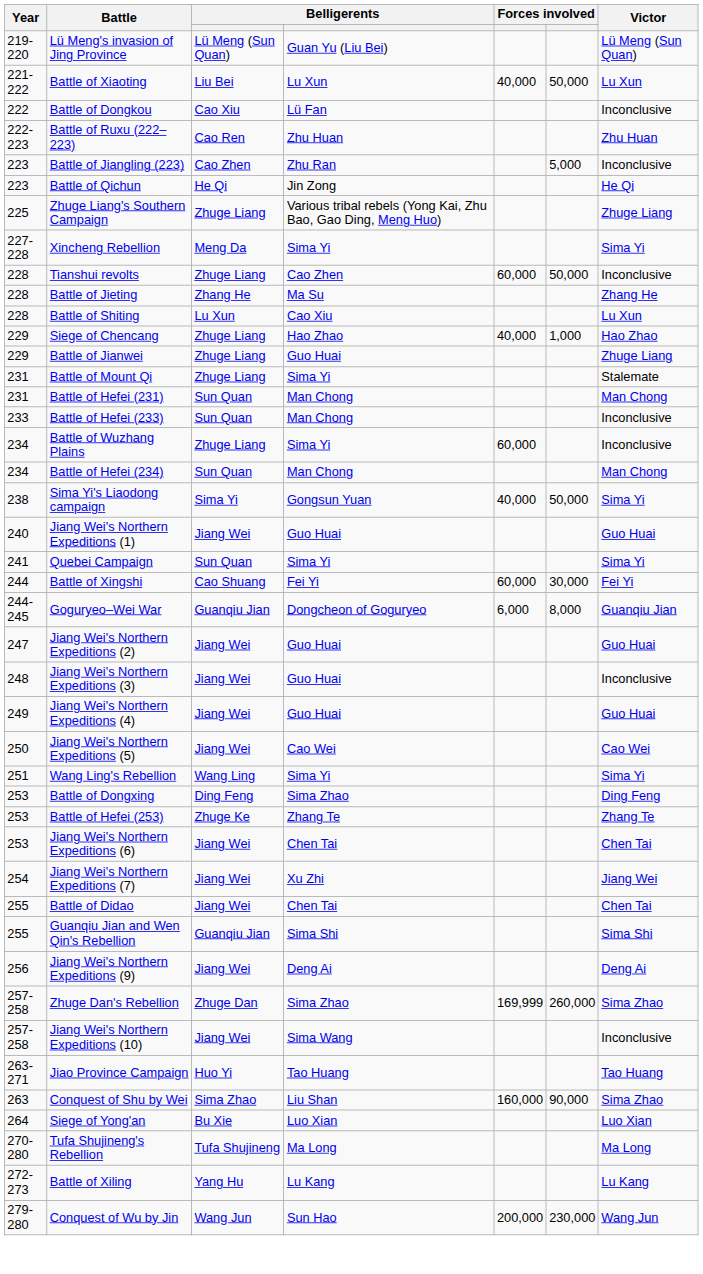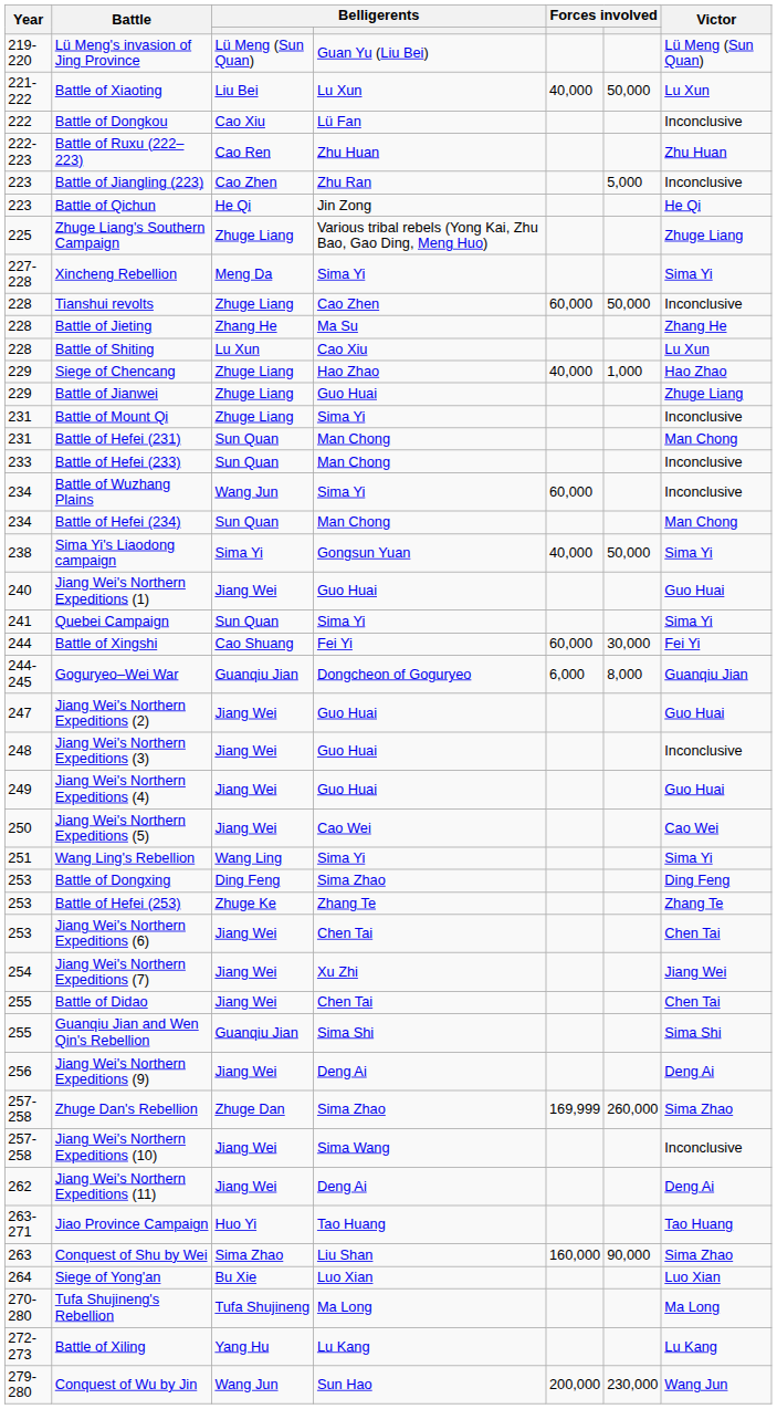 <table class="sortable wikitable">
 <tr>
 <th rowspan=2><strong>Year</strong></th>
 <th rowspan=2 class="unsortable"><strong>Battle</strong></th>
 <th colspan=2><strong>Belligerents</strong></th>
 <th colspan=2><strong>Forces involved</strong></th>
 <th rowspan=2 class="unsortable"><strong>Victor</strong></th>
 </tr>
 <tr>
 <th></th>
 <th></th>
 <th></th>
 <th></th>
 </tr>
 <tr>
 <td>219-220</td>
 <td><a href='#'>Lü Meng's invasion of Jing Province</a></td>
 <td><a href='#'>Lü Meng</a> (<a href='#'>Sun Quan</a>)</td>
 <td><a href='#'>Guan Yu</a> (<a href='#'>Liu Bei</a>)</td>
 <td></td>
 <td></td>
 <td><a href='#'>Lü Meng</a> (<a href='#'>Sun Quan</a>)</td>
 </tr>
 <tr>
 <td>221-222</td>
 <td><a href='#'>Battle of Xiaoting</a></td>
 <td><a href='#'>Liu Bei</a></td>
 <td><a href='#'>Lu Xun</a></td>
 <td>40,000</td>
 <td>50,000</td>
 <td><a href='#'>Lu Xun</a></td>
 </tr>
 <tr>
 <td>222</td>
 <td><a href='#'>Battle of Dongkou</a></td>
 <td><a href='#'>Cao Xiu</a></td>
 <td><a href='#'>Lü Fan</a></td>
 <td></td>
 <td></td>
 <td>Inconclusive</td>
 </tr>
 <tr>
 <td>222-223</td>
 <td><a href='#'>Battle of Ruxu (222–223)</a></td>
 <td><a href='#'>Cao Ren</a></td>
 <td><a href='#'>Zhu Huan</a></td>
 <td></td>
 <td></td>
 <td><a href='#'>Zhu Huan</a></td>
 </tr>
 <tr>
 <td>223</td>
 <td><a href='#'>Battle of Jiangling (223)</a></td>
 <td><a href='#'>Cao Zhen</a></td>
 <td><a href='#'>Zhu Ran</a></td>
 <td></td>
 <td>5,000</td>
 <td>Inconclusive</td>
 </tr>
 <tr>
 <td>223</td>
 <td><a href='#'>Battle of Qichun</a></td>
 <td><a href='#'>He Qi</a></td>
 <td>Jin Zong</td>
 <td></td>
 <td></td>
 <td><a href='#'>He Qi</a></td>
 </tr>
 <tr>
 <td>225</td>
 <td><a href='#'>Zhuge Liang's Southern Campaign</a></td>
 <td><a href='#'>Zhuge Liang</a></td>
 <td>Various tribal rebels (Yong Kai, Zhu Bao, Gao Ding, <a href='#'>Meng Huo</a>)</td>
 <td></td>
 <td></td>
 <td><a href='#'>Zhuge Liang</a></td>
 </tr>
 <tr>
 <td>227-228</td>
 <td><a href='#'>Xincheng Rebellion</a></td>
 <td><a href='#'>Meng Da</a></td>
 <td><a href='#'>Sima Yi</a></td>
 <td></td>
 <td></td>
 <td><a href='#'>Sima Yi</a></td>
 </tr>
 <tr>
 <td>228</td>
 <td><a href='#'>Tianshui revolts</a></td>
 <td><a href='#'>Zhuge Liang</a></td>
 <td><a href='#'>Cao Zhen</a></td>
 <td>60,000</td>
 <td>50,000</td>
 <td>Inconclusive</td>
 </tr>
 <tr>
 <td>228</td>
 <td><a href='#'>Battle of Jieting</a></td>
 <td><a href='#'>Zhang He</a></td>
 <td><a href='#'>Ma Su</a></td>
 <td></td>
 <td></td>
 <td><a href='#'>Zhang He</a></td>
 </tr>
 <tr>
 <td>228</td>
 <td><a href='#'>Battle of Shiting</a></td>
 <td><a href='#'>Lu Xun</a></td>
 <td><a href='#'>Cao Xiu</a></td>
 <td></td>
 <td></td>
 <td><a href='#'>Lu Xun</a></td>
 </tr>
 <tr>
 <td>229</td>
 <td><a href='#'>Siege of Chencang</a></td>
 <td><a href='#'>Zhuge Liang</a></td>
 <td><a href='#'>Hao Zhao</a></td>
 <td>40,000</td>
 <td>1,000</td>
 <td><a href='#'>Hao Zhao</a></td>
 </tr>
 <tr>
 <td>229</td>
 <td><a href='#'>Battle of Jianwei</a></td>
 <td><a href='#'>Zhuge Liang</a></td>
 <td><a href='#'>Guo Huai</a></td>
 <td></td>
 <td></td>
 <td><a href='#'>Zhuge Liang</a></td>
 </tr>
 <tr>
 <td>231</td>
 <td><a href='#'>Battle of Mount Qi</a></td>
 <td><a href='#'>Zhuge Liang</a></td>
 <td><a href='#'>Sima Yi</a></td>
 <td></td>
 <td></td>
-<td>Stalemate</td>
+<td>Inconclusive</td>
 </tr>
 <tr>
 <td>231</td>
 <td><a href='#'>Battle of Hefei (231)</a></td>
 <td><a href='#'>Sun Quan</a></td>
 <td><a href='#'>Man Chong</a></td>
 <td></td>
 <td></td>
 <td><a href='#'>Man Chong</a></td>
 </tr>
 <tr>
 <td>233</td>
 <td><a href='#'>Battle of Hefei (233)</a></td>
 <td><a href='#'>Sun Quan</a></td>
 <td><a href='#'>Man Chong</a></td>
 <td></td>
 <td></td>
 <td>Inconclusive</td>
 </tr>
 <tr>
 <td>234</td>
 <td><a href='#'>Battle of Wuzhang Plains</a></td>
-<td><a href='#'>Zhuge Liang</a></td>
+<td><a href='#'>Wang Jun</a></td>
 <td><a href='#'>Sima Yi</a></td>
 <td>60,000</td>
 <td></td>
 <td>Inconclusive</td>
 </tr>
 <tr>
 <td>234</td>
 <td><a href='#'>Battle of Hefei (234)</a></td>
 <td><a href='#'>Sun Quan</a></td>
 <td><a href='#'>Man Chong</a></td>
 <td></td>
 <td></td>
 <td><a href='#'>Man Chong</a></td>
 </tr>
 <tr>
 <td>238</td>
 <td><a href='#'>Sima Yi's Liaodong campaign</a></td>
 <td><a href='#'>Sima Yi</a></td>
 <td><a href='#'>Gongsun Yuan</a></td>
 <td>40,000</td>
 <td>50,000</td>
 <td><a href='#'>Sima Yi</a></td>
 </tr>
 <tr>
 <td>240</td>
 <td><a href='#'>Jiang Wei's Northern Expeditions</a> (1)</td>
 <td><a href='#'>Jiang Wei</a></td>
 <td><a href='#'>Guo Huai</a></td>
 <td></td>
 <td></td>
 <td><a href='#'>Guo Huai</a></td>
 </tr>
 <tr>
 <td>241</td>
 <td><a href='#'>Quebei Campaign</a></td>
 <td><a href='#'>Sun Quan</a></td>
 <td><a href='#'>Sima Yi</a></td>
 <td></td>
 <td></td>
 <td><a href='#'>Sima Yi</a></td>
 </tr>
 <tr>
 <td>244</td>
 <td><a href='#'>Battle of Xingshi</a></td>
 <td><a href='#'>Cao Shuang</a></td>
 <td><a href='#'>Fei Yi</a></td>
 <td>60,000</td>
 <td>30,000</td>
 <td><a href='#'>Fei Yi</a></td>
 </tr>
 <tr>
 <td>244-245</td>
 <td><a href='#'>Goguryeo–Wei War</a></td>
 <td><a href='#'>Guanqiu Jian</a></td>
 <td><a href='#'>Dongcheon of Goguryeo</a></td>
 <td>6,000</td>
 <td>8,000</td>
 <td><a href='#'>Guanqiu Jian</a></td>
 </tr>
 <tr>
 <td>247</td>
 <td><a href='#'>Jiang Wei's Northern Expeditions</a> (2)</td>
 <td><a href='#'>Jiang Wei</a></td>
 <td><a href='#'>Guo Huai</a></td>
 <td></td>
 <td></td>
 <td><a href='#'>Guo Huai</a></td>
 </tr>
 <tr>
 <td>248</td>
 <td><a href='#'>Jiang Wei's Northern Expeditions</a> (3)</td>
 <td><a href='#'>Jiang Wei</a></td>
 <td><a href='#'>Guo Huai</a></td>
 <td></td>
 <td></td>
 <td>Inconclusive</td>
 </tr>
 <tr>
 <td>249</td>
 <td><a href='#'>Jiang Wei's Northern Expeditions</a> (4)</td>
 <td><a href='#'>Jiang Wei</a></td>
 <td><a href='#'>Guo Huai</a></td>
 <td></td>
 <td></td>
 <td><a href='#'>Guo Huai</a></td>
 </tr>
 <tr>
 <td>250</td>
 <td><a href='#'>Jiang Wei's Northern Expeditions</a> (5)</td>
 <td><a href='#'>Jiang Wei</a></td>
 <td><a href='#'>Cao Wei</a></td>
 <td></td>
 <td></td>
 <td><a href='#'>Cao Wei</a></td>
 </tr>
 <tr>
 <td>251</td>
 <td><a href='#'>Wang Ling's Rebellion</a></td>
 <td><a href='#'>Wang Ling</a></td>
 <td><a href='#'>Sima Yi</a></td>
 <td></td>
 <td></td>
 <td><a href='#'>Sima Yi</a></td>
 </tr>
 <tr>
 <td>253</td>
 <td><a href='#'>Battle of Dongxing</a></td>
 <td><a href='#'>Ding Feng</a></td>
 <td><a href='#'>Sima Zhao</a></td>
 <td></td>
 <td></td>
 <td><a href='#'>Ding Feng</a></td>
 </tr>
 <tr>
 <td>253</td>
 <td><a href='#'>Battle of Hefei (253)</a></td>
 <td><a href='#'>Zhuge Ke</a></td>
 <td><a href='#'>Zhang Te</a></td>
 <td></td>
 <td></td>
 <td><a href='#'>Zhang Te</a></td>
 </tr>
 <tr>
 <td>253</td>
 <td><a href='#'>Jiang Wei's Northern Expeditions</a> (6)</td>
 <td><a href='#'>Jiang Wei</a></td>
 <td><a href='#'>Chen Tai</a></td>
 <td></td>
 <td></td>
 <td><a href='#'>Chen Tai</a></td>
 </tr>
 <tr>
 <td>254</td>
 <td><a href='#'>Jiang Wei's Northern Expeditions</a> (7)</td>
 <td><a href='#'>Jiang Wei</a></td>
 <td><a href='#'>Xu Zhi</a></td>
 <td></td>
 <td></td>
 <td><a href='#'>Jiang Wei</a></td>
 </tr>
 <tr>
 <td>255</td>
 <td><a href='#'>Battle of Didao</a></td>
 <td><a href='#'>Jiang Wei</a></td>
 <td><a href='#'>Chen Tai</a></td>
 <td></td>
 <td></td>
 <td><a href='#'>Chen Tai</a></td>
 </tr>
 <tr>
 <td>255</td>
 <td><a href='#'>Guanqiu Jian and Wen Qin's Rebellion</a></td>
 <td><a href='#'>Guanqiu Jian</a></td>
 <td><a href='#'>Sima Shi</a></td>
 <td></td>
 <td></td>
 <td><a href='#'>Sima Shi</a></td>
 </tr>
 <tr>
 <td>256</td>
 <td><a href='#'>Jiang Wei's Northern Expeditions</a> (9)</td>
 <td><a href='#'>Jiang Wei</a></td>
 <td><a href='#'>Deng Ai</a></td>
 <td></td>
 <td></td>
 <td><a href='#'>Deng Ai</a></td>
 </tr>
 <tr>
 <td>257-258</td>
 <td><a href='#'>Zhuge Dan's Rebellion</a></td>
 <td><a href='#'>Zhuge Dan</a></td>
 <td><a href='#'>Sima Zhao</a></td>
 <td>169,999</td>
 <td>260,000</td>
 <td><a href='#'>Sima Zhao</a></td>
 </tr>
 <tr>
 <td>257-258</td>
 <td><a href='#'>Jiang Wei's Northern Expeditions</a> (10)</td>
 <td><a href='#'>Jiang Wei</a></td>
 <td><a href='#'>Sima Wang</a></td>
 <td></td>
 <td></td>
 <td>Inconclusive</td>
 </tr>
 <tr>
+<td>262</td>
+<td><a href='#'>Jiang Wei's Northern Expeditions</a> (11)</td>
+<td><a href='#'>Jiang Wei</a></td>
+<td><a href='#'>Deng Ai</a></td>
+<td></td>
+<td></td>
+<td><a href='#'>Deng Ai</a></td>
+</tr>
+<tr>
 <td>263-271</td>
 <td><a href='#'>Jiao Province Campaign</a></td>
 <td><a href='#'>Huo Yi</a></td>
 <td><a href='#'>Tao Huang</a></td>
 <td></td>
 <td></td>
 <td><a href='#'>Tao Huang</a></td>
 </tr>
 <tr>
 <td>263</td>
 <td><a href='#'>Conquest of Shu by Wei</a></td>
 <td><a href='#'>Sima Zhao</a></td>
 <td><a href='#'>Liu Shan</a></td>
 <td>160,000</td>
 <td>90,000</td>
 <td><a href='#'>Sima Zhao</a></td>
 </tr>
 <tr>
 <td>264</td>
 <td><a href='#'>Siege of Yong'an</a></td>
 <td><a href='#'>Bu Xie</a></td>
 <td><a href='#'>Luo Xian</a></td>
 <td></td>
 <td></td>
 <td><a href='#'>Luo Xian</a></td>
 </tr>
 <tr>
 <td>270-280</td>
 <td><a href='#'>Tufa Shujineng's Rebellion</a></td>
 <td><a href='#'>Tufa Shujineng</a></td>
 <td><a href='#'>Ma Long</a></td>
 <td></td>
 <td></td>
 <td><a href='#'>Ma Long</a></td>
 </tr>
 <tr>
 <td>272-273</td>
 <td><a href='#'>Battle of Xiling</a></td>
 <td><a href='#'>Yang Hu</a></td>
 <td><a href='#'>Lu Kang</a></td>
 <td></td>
 <td></td>
 <td><a href='#'>Lu Kang</a></td>
 </tr>
 <tr>
 <td>279-280</td>
 <td><a href='#'>Conquest of Wu by Jin</a></td>
 <td><a href='#'>Wang Jun</a></td>
 <td><a href='#'>Sun Hao</a></td>
 <td>200,000</td>
 <td>230,000</td>
 <td><a href='#'>Wang Jun</a></td>
 </tr>
 </table>
